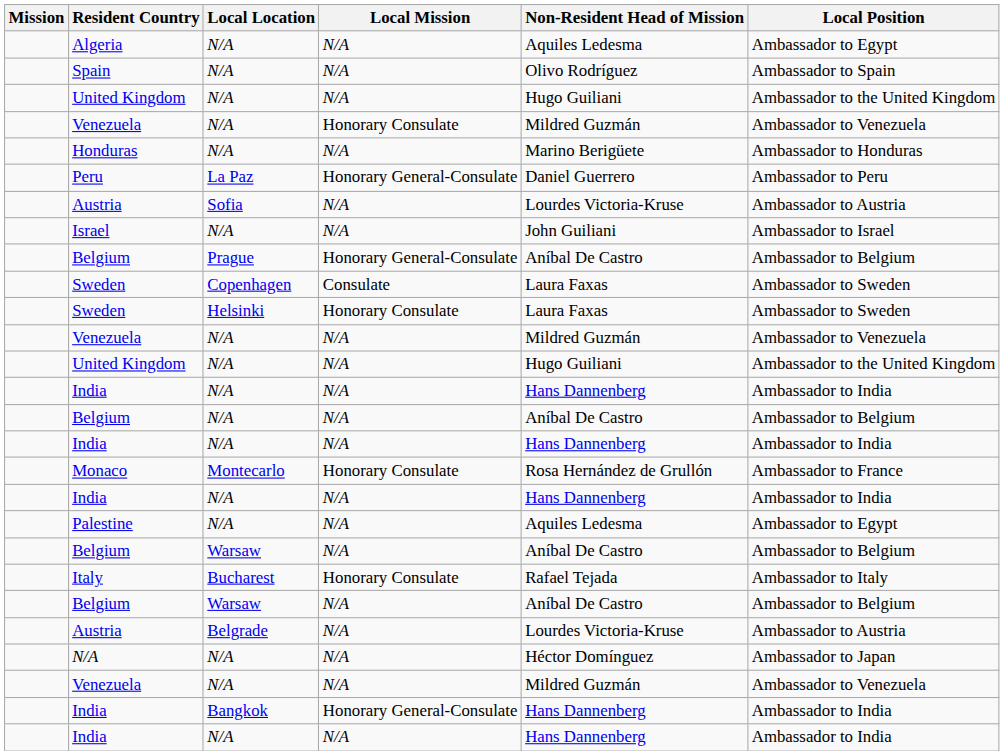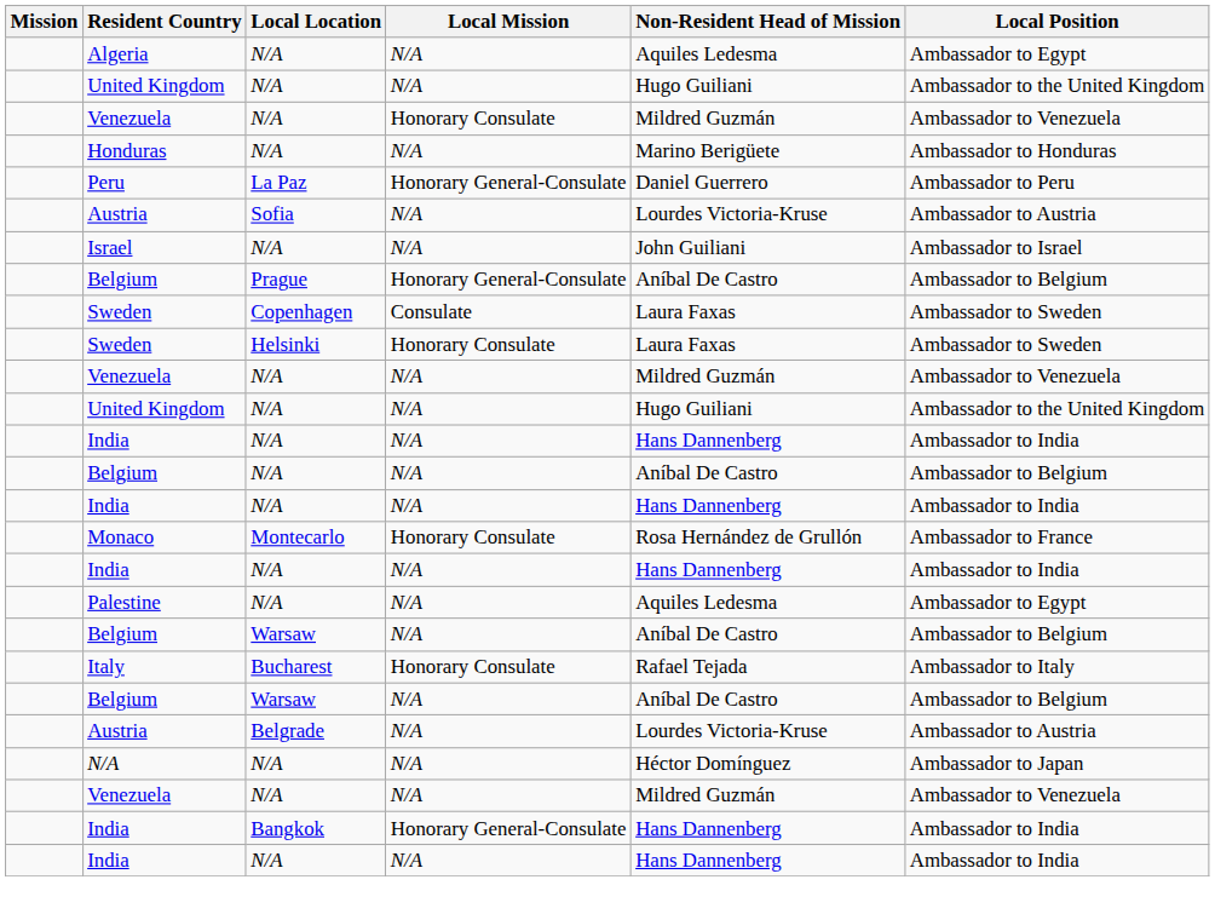 <table class="wikitable">
 <tr>
 <th>Mission</th>
 <th>Resident Country</th>
 <th>Local Location</th>
 <th>Local Mission</th>
 <th>Non-Resident Head of Mission</th>
 <th>Local Position</th>
 </tr>
 <tr>
 <td></td>
 <td><a href='#'>Algeria</a></td>
 <td><em>N/A</em></td>
 <td><em>N/A</em></td>
 <td>Aquiles Ledesma</td>
 <td>Ambassador to Egypt</td>
-</tr>
-<tr>
-<td></td>
-<td><a href='#'>Spain</a></td>
-<td><em>N/A</em></td>
-<td><em>N/A</em></td>
-<td>Olivo Rodríguez</td>
-<td>Ambassador to Spain</td>
 </tr>
 <tr>
 <td></td>
 <td><a href='#'>United Kingdom</a></td>
 <td><em>N/A</em></td>
 <td><em>N/A</em></td>
 <td>Hugo Guiliani</td>
 <td>Ambassador to the United Kingdom</td>
 </tr>
 <tr>
 <td></td>
 <td><a href='#'>Venezuela</a></td>
 <td><em>N/A</em></td>
 <td>Honorary Consulate</td>
 <td>Mildred Guzmán</td>
 <td>Ambassador to Venezuela</td>
 </tr>
 <tr>
 <td></td>
 <td><a href='#'>Honduras</a></td>
 <td><em>N/A</em></td>
 <td><em>N/A</em></td>
 <td>Marino Berigüete</td>
 <td>Ambassador to Honduras</td>
 </tr>
 <tr>
 <td></td>
 <td><a href='#'>Peru</a></td>
 <td><a href='#'>La Paz</a></td>
 <td>Honorary General-Consulate</td>
 <td>Daniel Guerrero</td>
 <td>Ambassador to Peru</td>
 </tr>
 <tr>
 <td></td>
 <td><a href='#'>Austria</a></td>
 <td><a href='#'>Sofia</a></td>
 <td><em>N/A</em></td>
 <td>Lourdes Victoria-Kruse</td>
 <td>Ambassador to Austria</td>
 </tr>
 <tr>
 <td></td>
 <td><a href='#'>Israel</a></td>
 <td><em>N/A</em></td>
 <td><em>N/A</em></td>
 <td>John Guiliani</td>
 <td>Ambassador to Israel</td>
 </tr>
 <tr>
 <td></td>
 <td><a href='#'>Belgium</a></td>
 <td><a href='#'>Prague</a></td>
 <td>Honorary General-Consulate</td>
 <td>Aníbal De Castro</td>
 <td>Ambassador to Belgium</td>
 </tr>
 <tr>
 <td></td>
 <td><a href='#'>Sweden</a></td>
 <td><a href='#'>Copenhagen</a></td>
 <td>Consulate</td>
 <td>Laura Faxas</td>
 <td>Ambassador to Sweden</td>
 </tr>
 <tr>
 <td></td>
 <td><a href='#'>Sweden</a></td>
 <td><a href='#'>Helsinki</a></td>
 <td>Honorary Consulate</td>
 <td>Laura Faxas</td>
 <td>Ambassador to Sweden</td>
 </tr>
 <tr>
 <td></td>
 <td><a href='#'>Venezuela</a></td>
 <td><em>N/A</em></td>
 <td><em>N/A</em></td>
 <td>Mildred Guzmán</td>
 <td>Ambassador to Venezuela</td>
 </tr>
 <tr>
 <td></td>
 <td><a href='#'>United Kingdom</a></td>
 <td><em>N/A</em></td>
 <td><em>N/A</em></td>
 <td>Hugo Guiliani</td>
 <td>Ambassador to the United Kingdom</td>
 </tr>
 <tr>
 <td></td>
 <td><a href='#'>India</a></td>
 <td><em>N/A</em></td>
 <td><em>N/A</em></td>
 <td><a href='#'>Hans Dannenberg</a></td>
 <td>Ambassador to India</td>
 </tr>
 <tr>
 <td></td>
 <td><a href='#'>Belgium</a></td>
 <td><em>N/A</em></td>
 <td><em>N/A</em></td>
 <td>Aníbal De Castro</td>
 <td>Ambassador to Belgium</td>
 </tr>
 <tr>
 <td></td>
 <td><a href='#'>India</a></td>
 <td><em>N/A</em></td>
 <td><em>N/A</em></td>
 <td><a href='#'>Hans Dannenberg</a></td>
 <td>Ambassador to India</td>
 </tr>
 <tr>
 <td></td>
 <td><a href='#'>Monaco</a></td>
 <td><a href='#'>Montecarlo</a></td>
 <td>Honorary Consulate</td>
 <td>Rosa Hernández de Grullón</td>
 <td>Ambassador to France</td>
 </tr>
 <tr>
 <td></td>
 <td><a href='#'>India</a></td>
 <td><em>N/A</em></td>
 <td><em>N/A</em></td>
 <td><a href='#'>Hans Dannenberg</a></td>
 <td>Ambassador to India</td>
 </tr>
 <tr>
 <td></td>
 <td><a href='#'>Palestine</a></td>
 <td><em>N/A</em></td>
 <td><em>N/A</em></td>
 <td>Aquiles Ledesma</td>
 <td>Ambassador to Egypt</td>
 </tr>
 <tr>
 <td></td>
 <td><a href='#'>Belgium</a></td>
 <td><a href='#'>Warsaw</a></td>
 <td><em>N/A</em></td>
 <td>Aníbal De Castro</td>
 <td>Ambassador to Belgium</td>
 </tr>
 <tr>
 <td></td>
 <td><a href='#'>Italy</a></td>
 <td><a href='#'>Bucharest</a></td>
 <td>Honorary Consulate</td>
 <td>Rafael Tejada</td>
 <td>Ambassador to Italy</td>
 </tr>
 <tr>
 <td></td>
 <td><a href='#'>Belgium</a></td>
 <td><a href='#'>Warsaw</a></td>
 <td><em>N/A</em></td>
 <td>Aníbal De Castro</td>
 <td>Ambassador to Belgium</td>
 </tr>
 <tr>
 <td></td>
 <td><a href='#'>Austria</a></td>
 <td><a href='#'>Belgrade</a></td>
 <td><em>N/A</em></td>
 <td>Lourdes Victoria-Kruse</td>
 <td>Ambassador to Austria</td>
 </tr>
 <tr>
 <td></td>
 <td><em>N/A</em></td>
 <td><em>N/A</em></td>
 <td><em>N/A</em></td>
 <td>Héctor Domínguez</td>
 <td>Ambassador to Japan</td>
 </tr>
 <tr>
 <td></td>
 <td><a href='#'>Venezuela</a></td>
 <td><em>N/A</em></td>
 <td><em>N/A</em></td>
 <td>Mildred Guzmán</td>
 <td>Ambassador to Venezuela</td>
 </tr>
 <tr>
 <td></td>
 <td><a href='#'>India</a></td>
 <td><a href='#'>Bangkok</a></td>
 <td>Honorary General-Consulate</td>
 <td><a href='#'>Hans Dannenberg</a></td>
 <td>Ambassador to India</td>
 </tr>
 <tr>
 <td></td>
 <td><a href='#'>India</a></td>
 <td><em>N/A</em></td>
 <td><em>N/A</em></td>
 <td><a href='#'>Hans Dannenberg</a></td>
 <td>Ambassador to India</td>
 </tr>
 </table>
